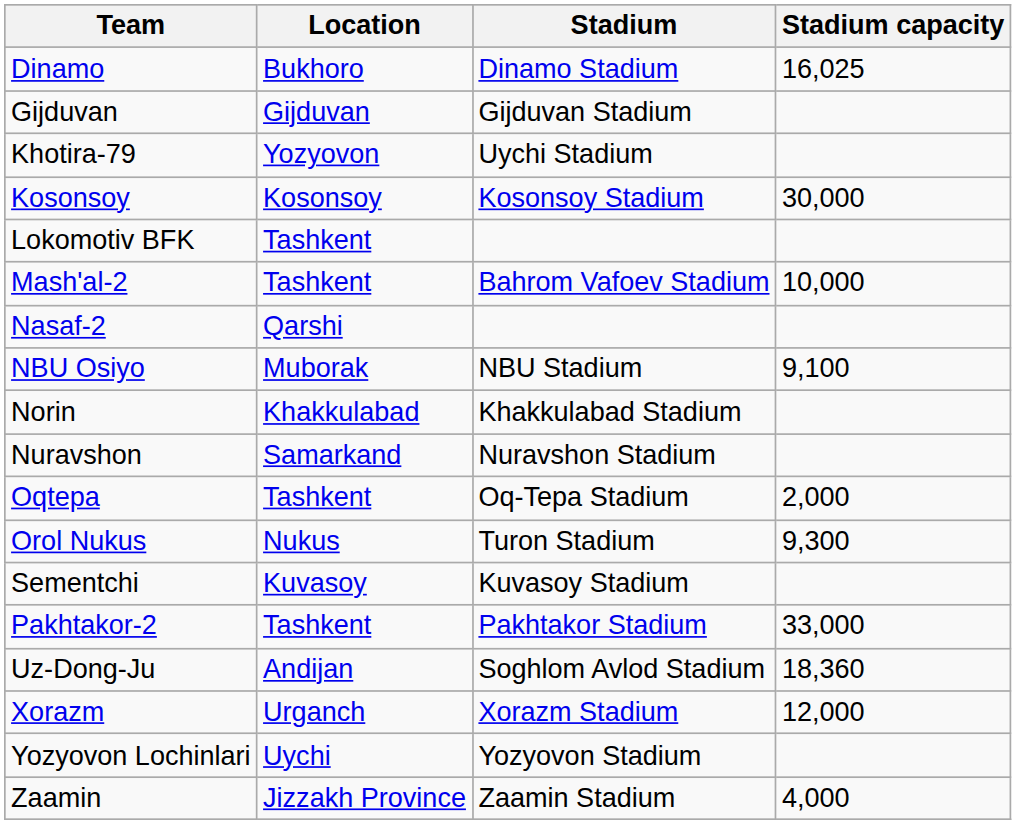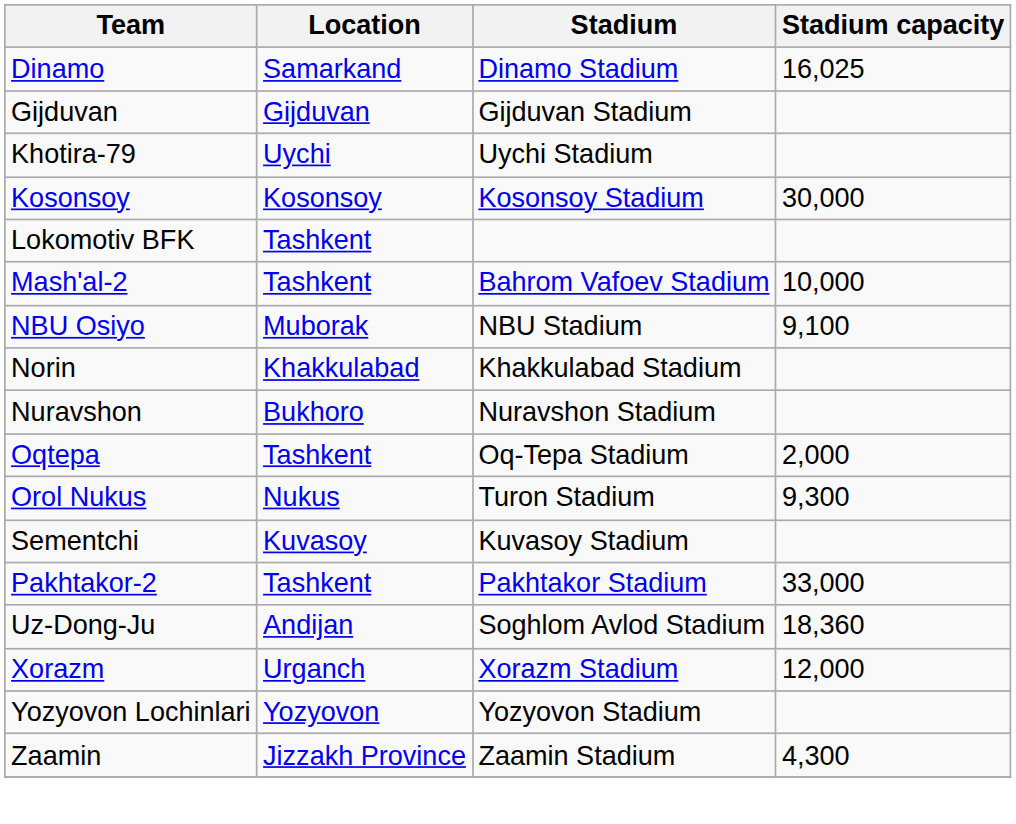 <table class="wikitable sortable" style="text-align: left;">
 <tr>
 <th>Team</th>
 <th>Location</th>
 <th>Stadium</th>
 <th>Stadium capacity</th>
 </tr>
 <tr>
 <td><a href='#'>Dinamo</a></td>
-<td><a href='#'>Bukhoro</a></td>
+<td><a href='#'>Samarkand</a></td>
 <td><a href='#'>Dinamo Stadium</a></td>
 <td>16,025</td>
 </tr>
 <tr>
 <td>Gijduvan</td>
 <td><a href='#'>Gijduvan</a></td>
 <td>Gijduvan Stadium</td>
 <td></td>
 </tr>
 <tr>
 <td>Khotira-79</td>
-<td><a href='#'>Yozyovon</a></td>
+<td><a href='#'>Uychi</a></td>
 <td>Uychi Stadium</td>
 <td></td>
 </tr>
 <tr>
 <td><a href='#'>Kosonsoy</a></td>
 <td><a href='#'>Kosonsoy</a></td>
 <td><a href='#'>Kosonsoy Stadium</a></td>
 <td>30,000</td>
 </tr>
 <tr>
 <td>Lokomotiv BFK</td>
 <td><a href='#'>Tashkent</a></td>
 <td></td>
 <td></td>
 </tr>
 <tr>
 <td><a href='#'>Mash'al-2</a></td>
 <td><a href='#'>Tashkent</a></td>
 <td><a href='#'>Bahrom Vafoev Stadium</a></td>
 <td>10,000</td>
 </tr>
 <tr>
-<td><a href='#'>Nasaf-2</a></td>
-<td><a href='#'>Qarshi</a></td>
-<td></td>
-<td></td>
-</tr>
-<tr>
 <td><a href='#'>NBU Osiyo</a></td>
 <td><a href='#'>Muborak</a></td>
 <td>NBU Stadium</td>
 <td>9,100</td>
 </tr>
 <tr>
 <td>Norin</td>
 <td><a href='#'>Khakkulabad</a></td>
 <td>Khakkulabad Stadium</td>
 <td></td>
 </tr>
 <tr>
 <td>Nuravshon</td>
-<td><a href='#'>Samarkand</a></td>
+<td><a href='#'>Bukhoro</a></td>
 <td>Nuravshon Stadium</td>
 <td></td>
 </tr>
 <tr>
 <td><a href='#'>Oqtepa</a></td>
 <td><a href='#'>Tashkent</a></td>
 <td>Oq-Tepa Stadium</td>
 <td>2,000</td>
 </tr>
 <tr>
 <td><a href='#'>Orol Nukus</a></td>
 <td><a href='#'>Nukus</a></td>
 <td>Turon Stadium</td>
 <td>9,300</td>
 </tr>
 <tr>
 <td>Sementchi</td>
 <td><a href='#'>Kuvasoy</a></td>
 <td>Kuvasoy Stadium</td>
 <td></td>
 </tr>
 <tr>
 <td><a href='#'>Pakhtakor-2</a></td>
 <td><a href='#'>Tashkent</a></td>
 <td><a href='#'>Pakhtakor Stadium</a></td>
 <td>33,000</td>
 </tr>
 <tr>
 <td>Uz-Dong-Ju</td>
 <td><a href='#'>Andijan</a></td>
 <td>Soghlom Avlod Stadium</td>
 <td>18,360</td>
 </tr>
 <tr>
 <td><a href='#'>Xorazm</a></td>
 <td><a href='#'>Urganch</a></td>
 <td><a href='#'>Xorazm Stadium</a></td>
 <td>12,000</td>
 </tr>
 <tr>
 <td>Yozyovon Lochinlari</td>
-<td><a href='#'>Uychi</a></td>
+<td><a href='#'>Yozyovon</a></td>
 <td>Yozyovon Stadium</td>
 <td></td>
 </tr>
 <tr>
 <td>Zaamin</td>
 <td><a href='#'>Jizzakh Province</a></td>
 <td>Zaamin Stadium</td>
-<td>4,000</td>
+<td>4,300</td>
 </tr>
 <tr>
 </tr>
 </table>
